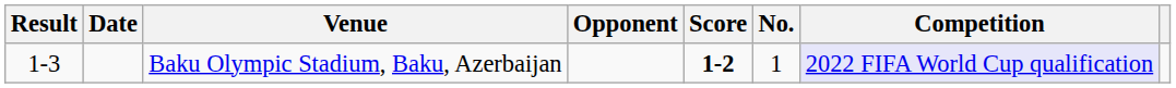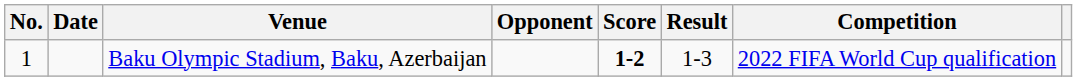 <table class="wikitable sortable">
 <tr>
-<th scope="col">Result</th>
+<th scope="col">No.</th>
 <th scope="col">Date</th>
 <th scope="col">Venue</th>
 <th scope="col">Opponent</th>
 <th scope="col">Score</th>
-<th scope="col">No.</th>
+<th scope="col">Result</th>
 <th scope="col">Competition</th>
 <th scope="col" class="unsortable"></th>
 </tr>
 <tr>
-<td style="text-align:center">1-3</td>
+<td style="text-align:center">1</td>
 <td></td>
 <td><a href='#'>Baku Olympic Stadium</a>, <a href='#'>Baku</a>, Azerbaijan</td>
 <td></td>
 <td style="text-align:center"><strong>1-2</strong></td>
-<td style="text-align:center">1</td>
-<td style="background: lavender;"><a href='#'>2022 FIFA World Cup qualification</a></td>
+<td style="text-align:center">1-3</td>
+<td><a href='#'>2022 FIFA World Cup qualification</a></td>
 <td></td>
 </tr>
 </table>
